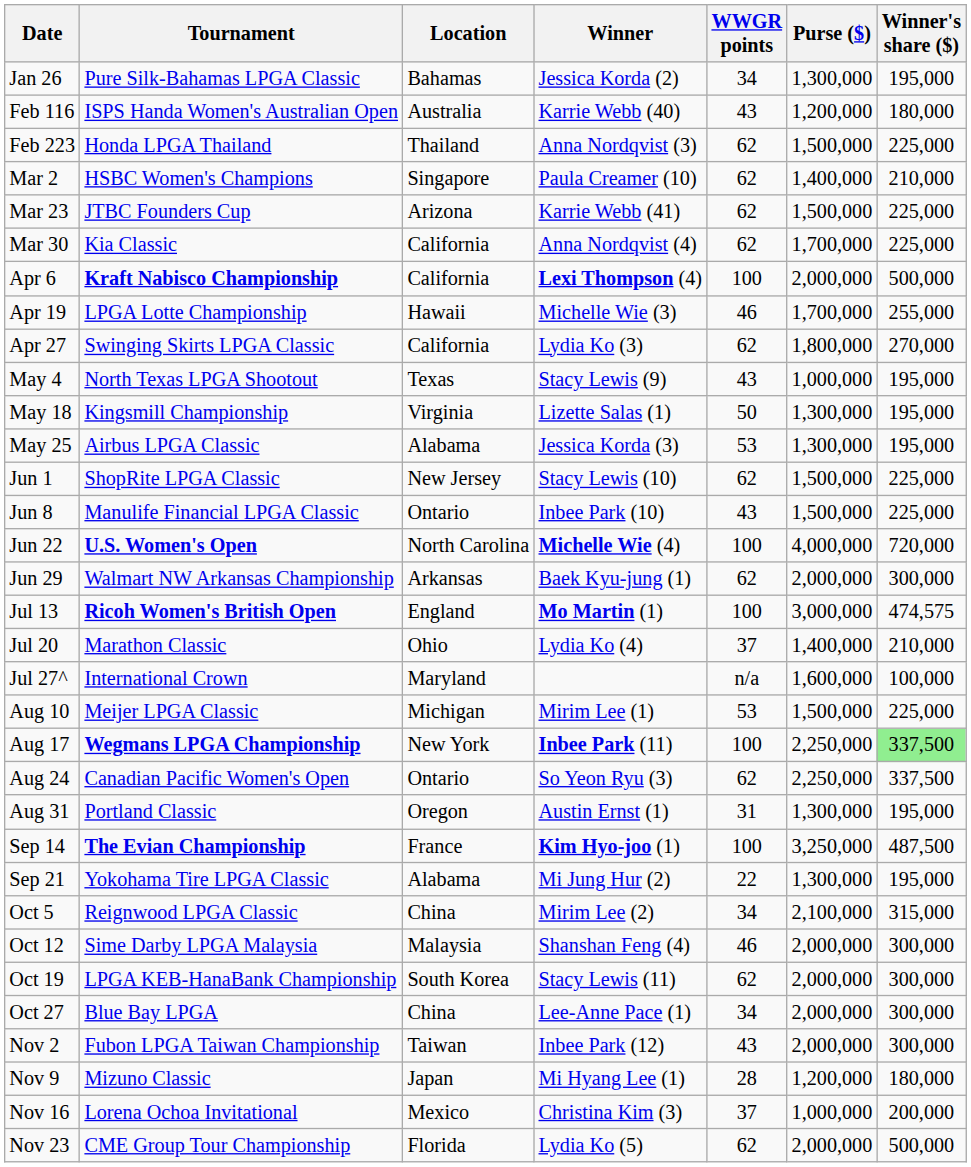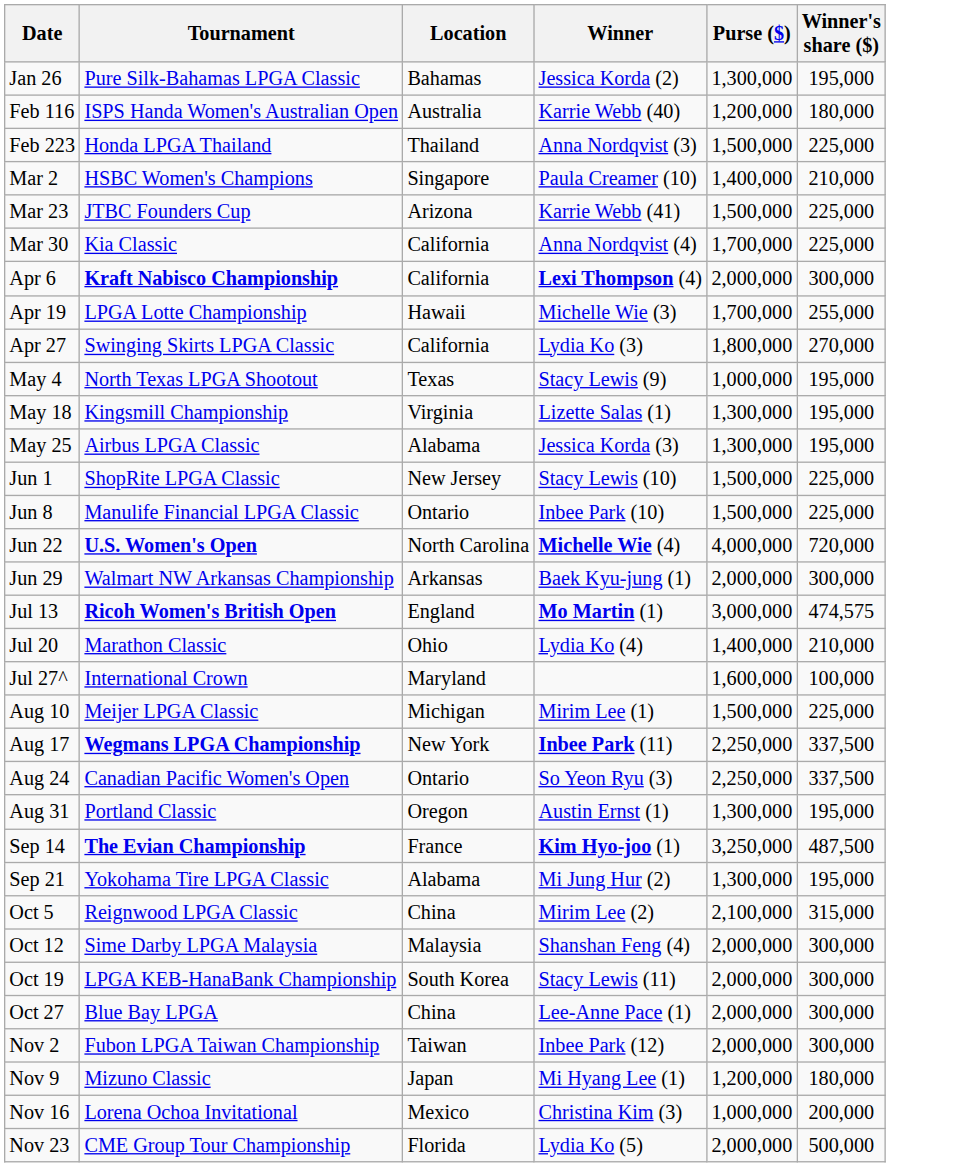 <table class="wikitable sortable" style="font-size:95%;">
 <tr>
 <th>Date</th>
 <th>Tournament</th>
 <th>Location</th>
 <th>Winner</th>
-<th><a href='#'>WWGR</a><br>points</th>
 <th>Purse (<a href='#'>$</a>)</th>
 <th>Winner's<br>share ($)</th>
 </tr>
 <tr>
 <td>Jan 26</td>
 <td><a href='#'>Pure Silk-Bahamas LPGA Classic</a></td>
 <td>Bahamas</td>
 <td> <a href='#'>Jessica Korda</a> (2)</td>
-<td align=center>34</td>
 <td align=center>1,300,000</td>
 <td align=center>195,000</td>
 </tr>
 <tr>
 <td>Feb 116</td>
 <td><a href='#'>ISPS Handa Women's Australian Open</a></td>
 <td>Australia</td>
 <td> <a href='#'>Karrie Webb</a> (40)</td>
-<td align=center>43</td>
 <td align=center>1,200,000</td>
 <td align=center>180,000</td>
 </tr>
 <tr>
 <td>Feb 223</td>
 <td><a href='#'>Honda LPGA Thailand</a></td>
 <td>Thailand</td>
 <td> <a href='#'>Anna Nordqvist</a> (3)</td>
-<td align=center>62</td>
 <td align=center>1,500,000</td>
 <td align=center>225,000</td>
 </tr>
 <tr>
 <td>Mar 2</td>
 <td><a href='#'>HSBC Women's Champions</a></td>
 <td>Singapore</td>
 <td> <a href='#'>Paula Creamer</a> (10)</td>
-<td align=center>62</td>
 <td align=center>1,400,000</td>
 <td align=center>210,000</td>
 </tr>
 <tr>
 <td>Mar 23</td>
 <td><a href='#'>JTBC Founders Cup</a></td>
 <td>Arizona</td>
 <td> <a href='#'>Karrie Webb</a> (41)</td>
-<td align=center>62</td>
 <td align=center>1,500,000</td>
 <td align=center>225,000</td>
 </tr>
 <tr>
 <td>Mar 30</td>
 <td><a href='#'>Kia Classic</a></td>
 <td>California</td>
 <td> <a href='#'>Anna Nordqvist</a> (4)</td>
-<td align=center>62</td>
 <td align=center>1,700,000</td>
 <td align=center>225,000</td>
 </tr>
 <tr>
 <td>Apr 6</td>
 <td><strong><a href='#'>Kraft Nabisco Championship</a></strong></td>
 <td>California</td>
 <td> <strong><a href='#'>Lexi Thompson</a></strong> (4)</td>
-<td align=center>100</td>
 <td align=center>2,000,000</td>
-<td align=center>500,000</td>
+<td align=center>300,000</td>
 </tr>
 <tr>
 <td>Apr 19</td>
 <td><a href='#'>LPGA Lotte Championship</a></td>
 <td>Hawaii</td>
 <td> <a href='#'>Michelle Wie</a> (3)</td>
-<td align=center>46</td>
 <td align=center>1,700,000</td>
 <td align=center>255,000</td>
 </tr>
 <tr>
 <td>Apr 27</td>
 <td><a href='#'>Swinging Skirts LPGA Classic</a></td>
 <td>California</td>
 <td> <a href='#'>Lydia Ko</a> (3)</td>
-<td align=center>62</td>
 <td align=center>1,800,000</td>
 <td align=center>270,000</td>
 </tr>
 <tr>
 <td>May 4</td>
 <td><a href='#'>North Texas LPGA Shootout</a></td>
 <td>Texas</td>
 <td> <a href='#'>Stacy Lewis</a> (9)</td>
-<td align=center>43</td>
 <td align=center>1,000,000</td>
 <td align=center>195,000</td>
 </tr>
 <tr>
 <td>May 18</td>
 <td><a href='#'>Kingsmill Championship</a></td>
 <td>Virginia</td>
 <td> <a href='#'>Lizette Salas</a> (1)</td>
-<td align=center>50</td>
 <td align=center>1,300,000</td>
 <td align=center>195,000</td>
 </tr>
 <tr>
 <td>May 25</td>
 <td><a href='#'>Airbus LPGA Classic</a></td>
 <td>Alabama</td>
 <td> <a href='#'>Jessica Korda</a> (3)</td>
-<td align=center>53</td>
 <td align=center>1,300,000</td>
 <td align=center>195,000</td>
 </tr>
 <tr>
 <td>Jun 1</td>
 <td><a href='#'>ShopRite LPGA Classic</a></td>
 <td>New Jersey</td>
 <td> <a href='#'>Stacy Lewis</a> (10)</td>
-<td align=center>62</td>
 <td align=center>1,500,000</td>
 <td align=center>225,000</td>
 </tr>
 <tr>
 <td>Jun 8</td>
 <td><a href='#'>Manulife Financial LPGA Classic</a></td>
 <td>Ontario</td>
 <td> <a href='#'>Inbee Park</a> (10)</td>
-<td align=center>43</td>
 <td align=center>1,500,000</td>
 <td align=center>225,000</td>
 </tr>
 <tr>
 <td>Jun 22</td>
 <td><strong><a href='#'>U.S. Women's Open</a></strong></td>
 <td>North Carolina</td>
 <td> <strong><a href='#'>Michelle Wie</a></strong> (4)</td>
-<td align=center>100</td>
 <td align=center>4,000,000</td>
 <td align=center>720,000</td>
 </tr>
 <tr>
 <td>Jun 29</td>
 <td><a href='#'>Walmart NW Arkansas Championship</a></td>
 <td>Arkansas</td>
 <td> <a href='#'>Baek Kyu-jung</a> (1)</td>
-<td align=center>62</td>
 <td align=center>2,000,000</td>
 <td align=center>300,000</td>
 </tr>
 <tr>
 <td>Jul 13</td>
 <td><strong><a href='#'>Ricoh Women's British Open</a></strong></td>
 <td>England</td>
 <td> <strong><a href='#'>Mo Martin</a></strong> (1)</td>
-<td align=center>100</td>
 <td align=center>3,000,000</td>
 <td align=center>474,575</td>
 </tr>
 <tr>
 <td>Jul 20</td>
 <td><a href='#'>Marathon Classic</a></td>
 <td>Ohio</td>
 <td> <a href='#'>Lydia Ko</a> (4)</td>
-<td align=center>37</td>
 <td align=center>1,400,000</td>
 <td align=center>210,000</td>
 </tr>
 <tr>
 <td>Jul 27^</td>
 <td><a href='#'>International Crown</a></td>
 <td>Maryland</td>
 <td></td>
-<td align=center>n/a</td>
 <td align=center>1,600,000</td>
 <td align=center>100,000</td>
 </tr>
 <tr>
 <td>Aug 10</td>
 <td><a href='#'>Meijer LPGA Classic</a></td>
 <td>Michigan</td>
 <td> <a href='#'>Mirim Lee</a> (1)</td>
-<td align=center>53</td>
 <td align=center>1,500,000</td>
 <td align=center>225,000</td>
 </tr>
 <tr>
 <td>Aug 17</td>
 <td><strong><a href='#'>Wegmans LPGA Championship</a></strong></td>
 <td>New York</td>
 <td> <strong><a href='#'>Inbee Park</a></strong> (11)</td>
-<td align=center>100</td>
 <td align=center>2,250,000</td>
-<td align=center style="background: lightgreen;">337,500</td>
+<td align=center>337,500</td>
 </tr>
 <tr>
 <td>Aug 24</td>
 <td><a href='#'>Canadian Pacific Women's Open</a></td>
 <td>Ontario</td>
 <td> <a href='#'>So Yeon Ryu</a> (3)</td>
-<td align=center>62</td>
 <td align=center>2,250,000</td>
 <td align=center>337,500</td>
 </tr>
 <tr>
 <td>Aug 31</td>
 <td><a href='#'>Portland Classic</a></td>
 <td>Oregon</td>
 <td> <a href='#'>Austin Ernst</a> (1)</td>
-<td align=center>31</td>
 <td align=center>1,300,000</td>
 <td align=center>195,000</td>
 </tr>
 <tr>
 <td>Sep 14</td>
 <td><strong><a href='#'>The Evian Championship</a></strong></td>
 <td>France</td>
 <td> <strong><a href='#'>Kim Hyo-joo</a></strong> (1)</td>
-<td align=center>100</td>
 <td align=center>3,250,000</td>
 <td align=center>487,500</td>
 </tr>
 <tr>
 <td>Sep 21</td>
 <td><a href='#'>Yokohama Tire LPGA Classic</a></td>
 <td>Alabama</td>
 <td> <a href='#'>Mi Jung Hur</a> (2)</td>
-<td align=center>22</td>
 <td align=center>1,300,000</td>
 <td align=center>195,000</td>
 </tr>
 <tr>
 <td>Oct 5</td>
 <td><a href='#'>Reignwood LPGA Classic</a></td>
 <td>China</td>
 <td> <a href='#'>Mirim Lee</a> (2)</td>
-<td align=center>34</td>
 <td align=center>2,100,000</td>
 <td align=center>315,000</td>
 </tr>
 <tr>
 <td>Oct 12</td>
 <td><a href='#'>Sime Darby LPGA Malaysia</a></td>
 <td>Malaysia</td>
 <td> <a href='#'>Shanshan Feng</a> (4)</td>
-<td align=center>46</td>
 <td align=center>2,000,000</td>
 <td align=center>300,000</td>
 </tr>
 <tr>
 <td>Oct 19</td>
 <td><a href='#'>LPGA KEB-HanaBank Championship</a></td>
 <td>South Korea</td>
 <td> <a href='#'>Stacy Lewis</a> (11)</td>
-<td align=center>62</td>
 <td align=center>2,000,000</td>
 <td align=center>300,000</td>
 </tr>
 <tr>
 <td>Oct 27</td>
 <td><a href='#'>Blue Bay LPGA</a></td>
 <td>China</td>
 <td> <a href='#'>Lee-Anne Pace</a> (1)</td>
-<td align=center>34</td>
 <td align=center>2,000,000</td>
 <td align=center>300,000</td>
 </tr>
 <tr>
 <td>Nov 2</td>
 <td><a href='#'>Fubon LPGA Taiwan Championship</a></td>
 <td>Taiwan</td>
 <td> <a href='#'>Inbee Park</a> (12)</td>
-<td align=center>43</td>
 <td align=center>2,000,000</td>
 <td align=center>300,000</td>
 </tr>
 <tr>
 <td>Nov 9</td>
 <td><a href='#'>Mizuno Classic</a></td>
 <td>Japan</td>
 <td> <a href='#'>Mi Hyang Lee</a> (1)</td>
-<td align=center>28</td>
 <td align=center>1,200,000</td>
 <td align=center>180,000</td>
 </tr>
 <tr>
 <td>Nov 16</td>
 <td><a href='#'>Lorena Ochoa Invitational</a></td>
 <td>Mexico</td>
 <td> <a href='#'>Christina Kim</a> (3)</td>
-<td align=center>37</td>
 <td align=center>1,000,000</td>
 <td align=center>200,000</td>
 </tr>
 <tr>
 <td>Nov 23</td>
 <td><a href='#'>CME Group Tour Championship</a></td>
 <td>Florida</td>
 <td> <a href='#'>Lydia Ko</a> (5)</td>
-<td align=center>62</td>
 <td align=center>2,000,000</td>
 <td align=center>500,000</td>
 </tr>
 </table>
